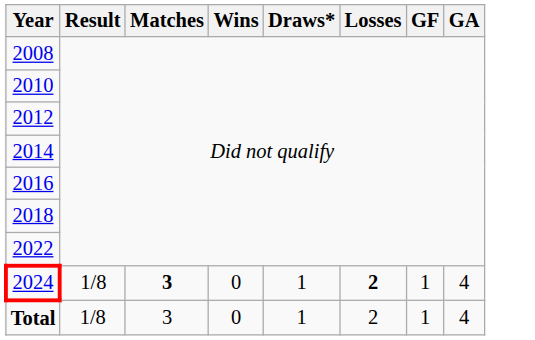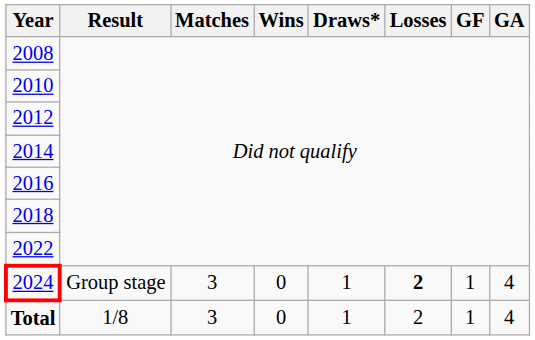 <table class="wikitable" style="text-align: center;">
 <tr>
 <th>Year</th>
 <th>Result</th>
 <th>Matches</th>
 <th>Wins</th>
 <th>Draws*</th>
 <th>Losses</th>
 <th>GF</th>
 <th>GA</th>
 </tr>
 <tr>
 <td> <a href='#'>2008</a></td>
 <td colspan=7 rowspan=7><em>Did not qualify</em></td>
 </tr>
 <tr>
 <td> <a href='#'>2010</a></td>
 </tr>
 <tr>
 <td> <a href='#'>2012</a></td>
 </tr>
 <tr>
 <td> <a href='#'>2014</a></td>
 </tr>
 <tr>
 <td> <a href='#'>2016</a></td>
 </tr>
 <tr>
 <td> <a href='#'>2018</a></td>
 </tr>
 <tr>
 <td> <a href='#'>2022</a></td>
 </tr>
 <tr>
 <td style="border: 3px solid red"> <a href='#'>2024</a></td>
-<td>1/8</td>
-<td><strong>3</strong></td>
+<td>Group stage</td>
+<td>3</td>
 <td>0</td>
 <td>1</td>
 <td><strong>2</strong></td>
 <td>1</td>
 <td>4</td>
 </tr>
 <tr>
 <td><strong>Total</strong></td>
 <td>1/8</td>
 <td>3</td>
 <td>0</td>
 <td>1</td>
 <td>2</td>
 <td>1</td>
 <td>4</td>
 </tr>
 </table>
